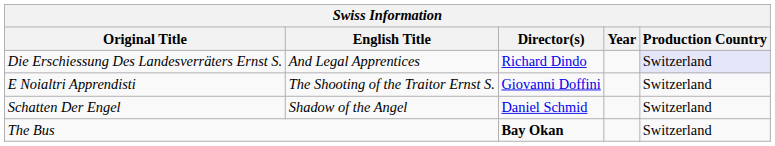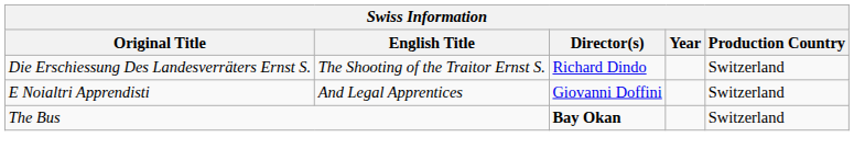 <table class="wikitable">
 <tr>
 <th colspan="5"><em>Swiss Information</em></th>
 </tr>
 <tr>
 <th>Original Title</th>
 <th>English Title</th>
 <th>Director(s)</th>
 <th>Year</th>
 <th>Production Country</th>
 </tr>
 <tr>
 <td><em>Die Erschiessung Des Landesverräters Ernst S.</em></td>
-<td><em>And Legal Apprentices</em></td>
+<td><em>The Shooting of the Traitor Ernst S.</em></td>
 <td><a href='#'>Richard Dindo</a></td>
-<td></td>
-<td style="background: lavender;">Switzerland</td>
-</tr>
-<tr>
-<td><em>E Noialtri Apprendisti</em></td>
-<td><em>The Shooting of the Traitor Ernst S.</em></td>
-<td><a href='#'>Giovanni Doffini</a></td>
 <td></td>
 <td>Switzerland</td>
 </tr>
 <tr>
-<td><em>Schatten Der Engel</em></td>
-<td><em>Shadow of the Angel</em></td>
-<td><a href='#'>Daniel Schmid</a></td>
+<td><em>E Noialtri Apprendisti</em></td>
+<td><em>And Legal Apprentices</em></td>
+<td><a href='#'>Giovanni Doffini</a></td>
 <td></td>
 <td>Switzerland</td>
 </tr>
 <tr>
 <td colspan="2"><em>The Bus</em></td>
 <td><strong>Bay Okan</strong></td>
 <td></td>
 <td>Switzerland</td>
 </tr>
 </table>
